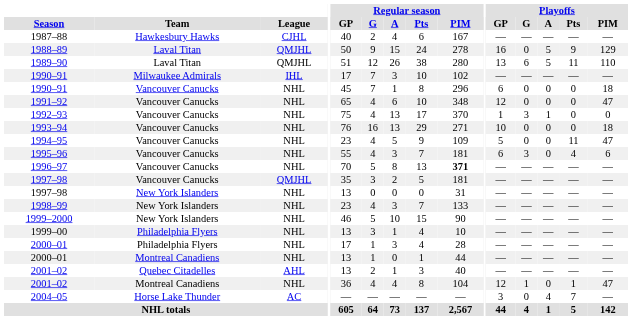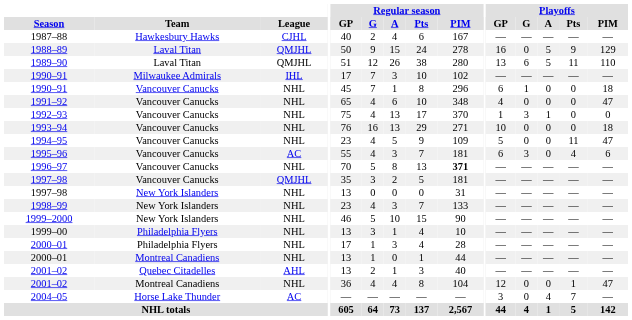 <table border="0" cellpadding="1" cellspacing="0" style="text-align:center; width:60em;">
 <tr bgcolor="#e0e0e0">
 <th colspan="3" bgcolor="#ffffff"></th>
 <th rowspan="100" bgcolor="#ffffff"></th>
 <th colspan="5"><a href='#'>Regular season</a></th>
 <th rowspan="100" bgcolor="#ffffff"></th>
 <th colspan="5"><a href='#'>Playoffs</a></th>
 </tr>
 <tr bgcolor="#e0e0e0">
 <th><a href='#'>Season</a></th>
 <th>Team</th>
 <th>League</th>
 <th>GP</th>
 <th><a href='#'>G</a></th>
 <th><a href='#'>A</a></th>
 <th><a href='#'>Pts</a></th>
 <th><a href='#'>PIM</a></th>
 <th>GP</th>
 <th>G</th>
 <th>A</th>
 <th>Pts</th>
 <th>PIM</th>
 </tr>
 <tr>
 <td>1987–88</td>
 <td><a href='#'>Hawkesbury Hawks</a></td>
 <td><a href='#'>CJHL</a></td>
 <td>40</td>
 <td>2</td>
 <td>4</td>
 <td>6</td>
 <td>167</td>
 <td>—</td>
 <td>—</td>
 <td>—</td>
 <td>—</td>
 <td>—</td>
 </tr>
 <tr bgcolor="#f0f0f0">
 <td><a href='#'>1988–89</a></td>
 <td><a href='#'>Laval Titan</a></td>
 <td><a href='#'>QMJHL</a></td>
 <td>50</td>
 <td>9</td>
 <td>15</td>
 <td>24</td>
 <td>278</td>
 <td>16</td>
 <td>0</td>
 <td>5</td>
 <td>9</td>
 <td>129</td>
 </tr>
 <tr>
 <td><a href='#'>1989–90</a></td>
 <td>Laval Titan</td>
 <td>QMJHL</td>
 <td>51</td>
 <td>12</td>
 <td>26</td>
 <td>38</td>
 <td>280</td>
 <td>13</td>
 <td>6</td>
 <td>5</td>
 <td>11</td>
 <td>110</td>
 </tr>
 <tr bgcolor="#f0f0f0">
 <td><a href='#'>1990–91</a></td>
 <td><a href='#'>Milwaukee Admirals</a></td>
 <td><a href='#'>IHL</a></td>
 <td>17</td>
 <td>7</td>
 <td>3</td>
 <td>10</td>
 <td>102</td>
 <td>—</td>
 <td>—</td>
 <td>—</td>
 <td>—</td>
 <td>—</td>
 </tr>
 <tr>
 <td><a href='#'>1990–91</a></td>
 <td><a href='#'>Vancouver Canucks</a></td>
 <td>NHL</td>
 <td>45</td>
 <td>7</td>
 <td>1</td>
 <td>8</td>
 <td>296</td>
 <td>6</td>
-<td>0</td>
+<td>1</td>
 <td>0</td>
 <td>0</td>
 <td>18</td>
 </tr>
 <tr bgcolor="#f0f0f0">
 <td><a href='#'>1991–92</a></td>
 <td>Vancouver Canucks</td>
 <td>NHL</td>
 <td>65</td>
 <td>4</td>
 <td>6</td>
 <td>10</td>
 <td>348</td>
-<td>12</td>
+<td>4</td>
 <td>0</td>
 <td>0</td>
 <td>0</td>
 <td>47</td>
 </tr>
 <tr>
 <td><a href='#'>1992–93</a></td>
 <td>Vancouver Canucks</td>
 <td>NHL</td>
 <td>75</td>
 <td>4</td>
 <td>13</td>
 <td>17</td>
 <td>370</td>
 <td>1</td>
 <td>3</td>
 <td>1</td>
 <td>0</td>
 <td>0</td>
 </tr>
 <tr bgcolor="#f0f0f0">
 <td><a href='#'>1993–94</a></td>
 <td>Vancouver Canucks</td>
 <td>NHL</td>
 <td>76</td>
 <td>16</td>
 <td>13</td>
 <td>29</td>
 <td>271</td>
 <td>10</td>
 <td>0</td>
 <td>0</td>
 <td>0</td>
 <td>18</td>
 </tr>
 <tr>
 <td><a href='#'>1994–95</a></td>
 <td>Vancouver Canucks</td>
 <td>NHL</td>
 <td>23</td>
 <td>4</td>
 <td>5</td>
 <td>9</td>
 <td>109</td>
 <td>5</td>
 <td>0</td>
 <td>0</td>
 <td>11</td>
 <td>47</td>
 </tr>
 <tr bgcolor="#f0f0f0">
 <td><a href='#'>1995–96</a></td>
 <td>Vancouver Canucks</td>
-<td>NHL</td>
+<td><a href='#'>AC</a></td>
 <td>55</td>
 <td>4</td>
 <td>3</td>
 <td>7</td>
 <td>181</td>
 <td>6</td>
 <td>3</td>
 <td>0</td>
 <td>4</td>
 <td>6</td>
 </tr>
 <tr>
 <td><a href='#'>1996–97</a></td>
 <td>Vancouver Canucks</td>
 <td>NHL</td>
 <td>70</td>
 <td>5</td>
 <td>8</td>
 <td>13</td>
 <td><strong>371</strong></td>
 <td>—</td>
 <td>—</td>
 <td>—</td>
 <td>—</td>
 <td>—</td>
 </tr>
 <tr bgcolor="#f0f0f0">
 <td><a href='#'>1997–98</a></td>
 <td>Vancouver Canucks</td>
 <td><a href='#'>QMJHL</a></td>
 <td>35</td>
 <td>3</td>
 <td>2</td>
 <td>5</td>
 <td>181</td>
 <td>—</td>
 <td>—</td>
 <td>—</td>
 <td>—</td>
 <td>—</td>
 </tr>
 <tr>
 <td>1997–98</td>
 <td><a href='#'>New York Islanders</a></td>
 <td>NHL</td>
 <td>13</td>
 <td>0</td>
 <td>0</td>
 <td>0</td>
 <td>31</td>
 <td>—</td>
 <td>—</td>
 <td>—</td>
 <td>—</td>
 <td>—</td>
 </tr>
 <tr bgcolor="#f0f0f0">
 <td><a href='#'>1998–99</a></td>
 <td>New York Islanders</td>
 <td>NHL</td>
 <td>23</td>
 <td>4</td>
 <td>3</td>
 <td>7</td>
 <td>133</td>
 <td>—</td>
 <td>—</td>
 <td>—</td>
 <td>—</td>
 <td>—</td>
 </tr>
 <tr>
 <td><a href='#'>1999–2000</a></td>
 <td>New York Islanders</td>
 <td>NHL</td>
 <td>46</td>
 <td>5</td>
 <td>10</td>
 <td>15</td>
 <td>90</td>
 <td>—</td>
 <td>—</td>
 <td>—</td>
 <td>—</td>
 <td>—</td>
 </tr>
 <tr bgcolor="#f0f0f0">
 <td>1999–00</td>
 <td><a href='#'>Philadelphia Flyers</a></td>
 <td>NHL</td>
 <td>13</td>
 <td>3</td>
 <td>1</td>
 <td>4</td>
 <td>10</td>
 <td>—</td>
 <td>—</td>
 <td>—</td>
 <td>—</td>
 <td>—</td>
 </tr>
 <tr>
 <td><a href='#'>2000–01</a></td>
 <td>Philadelphia Flyers</td>
 <td>NHL</td>
 <td>17</td>
 <td>1</td>
 <td>3</td>
 <td>4</td>
 <td>28</td>
 <td>—</td>
 <td>—</td>
 <td>—</td>
 <td>—</td>
 <td>—</td>
 </tr>
 <tr bgcolor="#f0f0f0">
 <td>2000–01</td>
 <td><a href='#'>Montreal Canadiens</a></td>
 <td>NHL</td>
 <td>13</td>
 <td>1</td>
 <td>0</td>
 <td>1</td>
 <td>44</td>
 <td>—</td>
 <td>—</td>
 <td>—</td>
 <td>—</td>
 <td>—</td>
 </tr>
 <tr>
 <td><a href='#'>2001–02</a></td>
 <td><a href='#'>Quebec Citadelles</a></td>
 <td><a href='#'>AHL</a></td>
 <td>13</td>
 <td>2</td>
 <td>1</td>
 <td>3</td>
 <td>40</td>
 <td>—</td>
 <td>—</td>
 <td>—</td>
 <td>—</td>
 <td>—</td>
 </tr>
 <tr bgcolor="#f0f0f0">
 <td><a href='#'>2001–02</a></td>
 <td>Montreal Canadiens</td>
 <td>NHL</td>
 <td>36</td>
 <td>4</td>
 <td>4</td>
 <td>8</td>
 <td>104</td>
 <td>12</td>
-<td>1</td>
+<td>0</td>
 <td>0</td>
 <td>1</td>
 <td>47</td>
 </tr>
 <tr>
 <td><a href='#'>2004–05</a></td>
 <td><a href='#'>Horse Lake Thunder</a></td>
 <td><a href='#'>AC</a></td>
 <td>—</td>
 <td>—</td>
 <td>—</td>
 <td>—</td>
 <td>—</td>
 <td>3</td>
 <td>0</td>
 <td>4</td>
 <td>7</td>
 <td>—</td>
 </tr>
 <tr bgcolor="#e0e0e0">
 <th colspan="3">NHL totals</th>
 <th>605</th>
 <th>64</th>
 <th>73</th>
 <th>137</th>
 <th>2,567</th>
 <th>44</th>
 <th>4</th>
 <th>1</th>
 <th>5</th>
 <th>142</th>
 </tr>
 </table>
